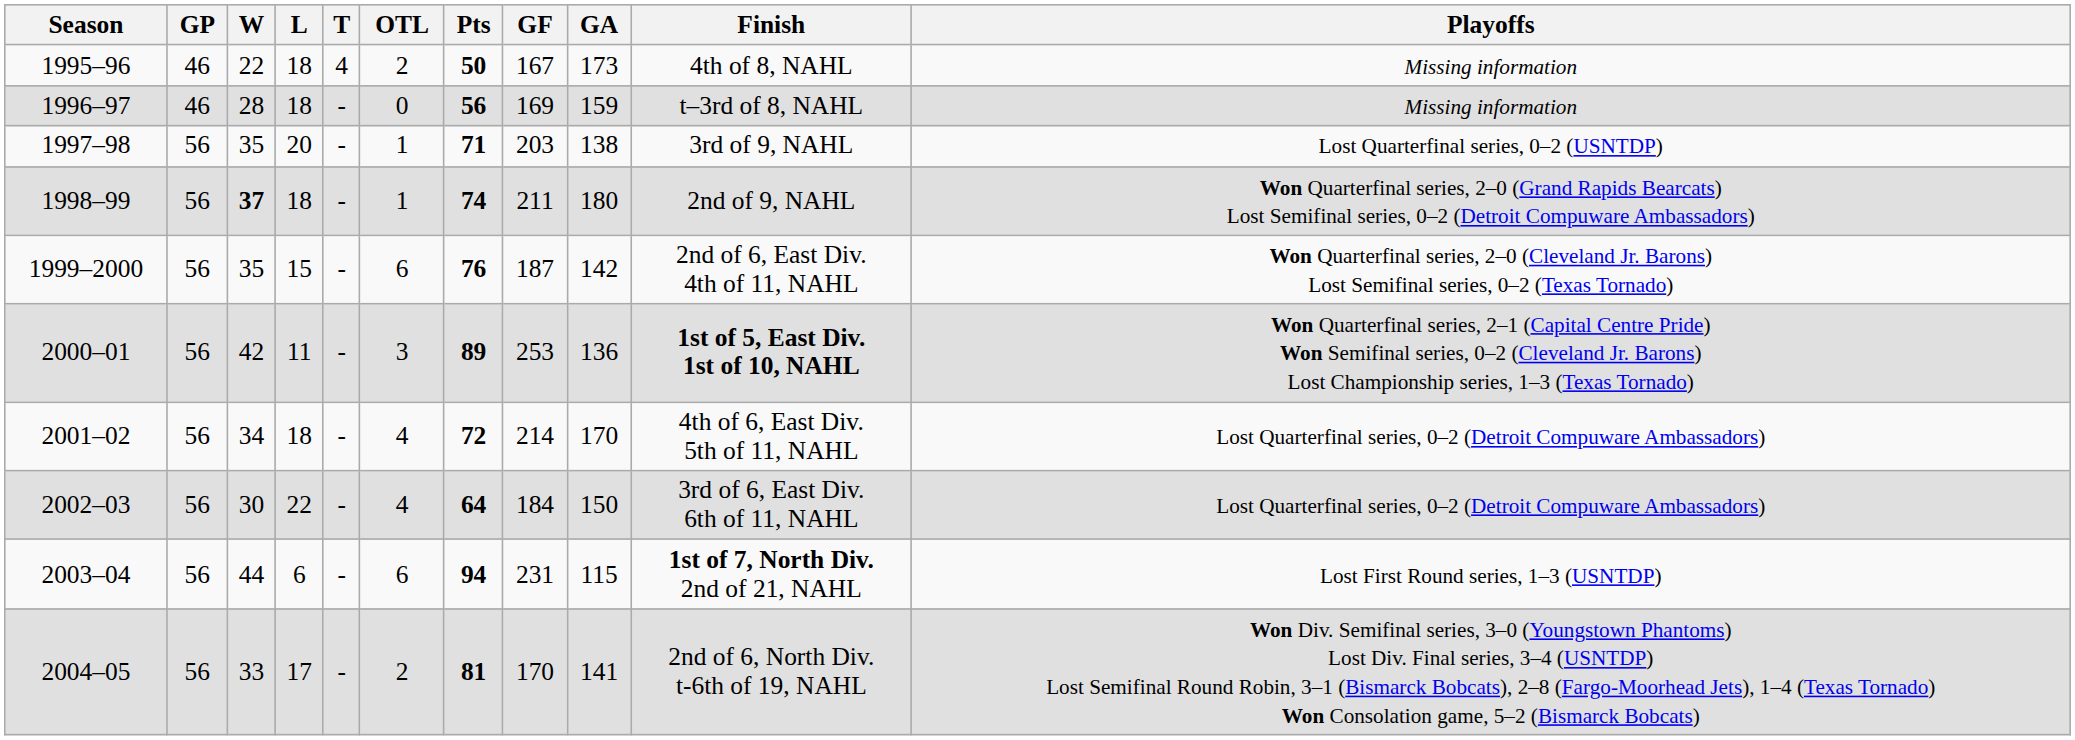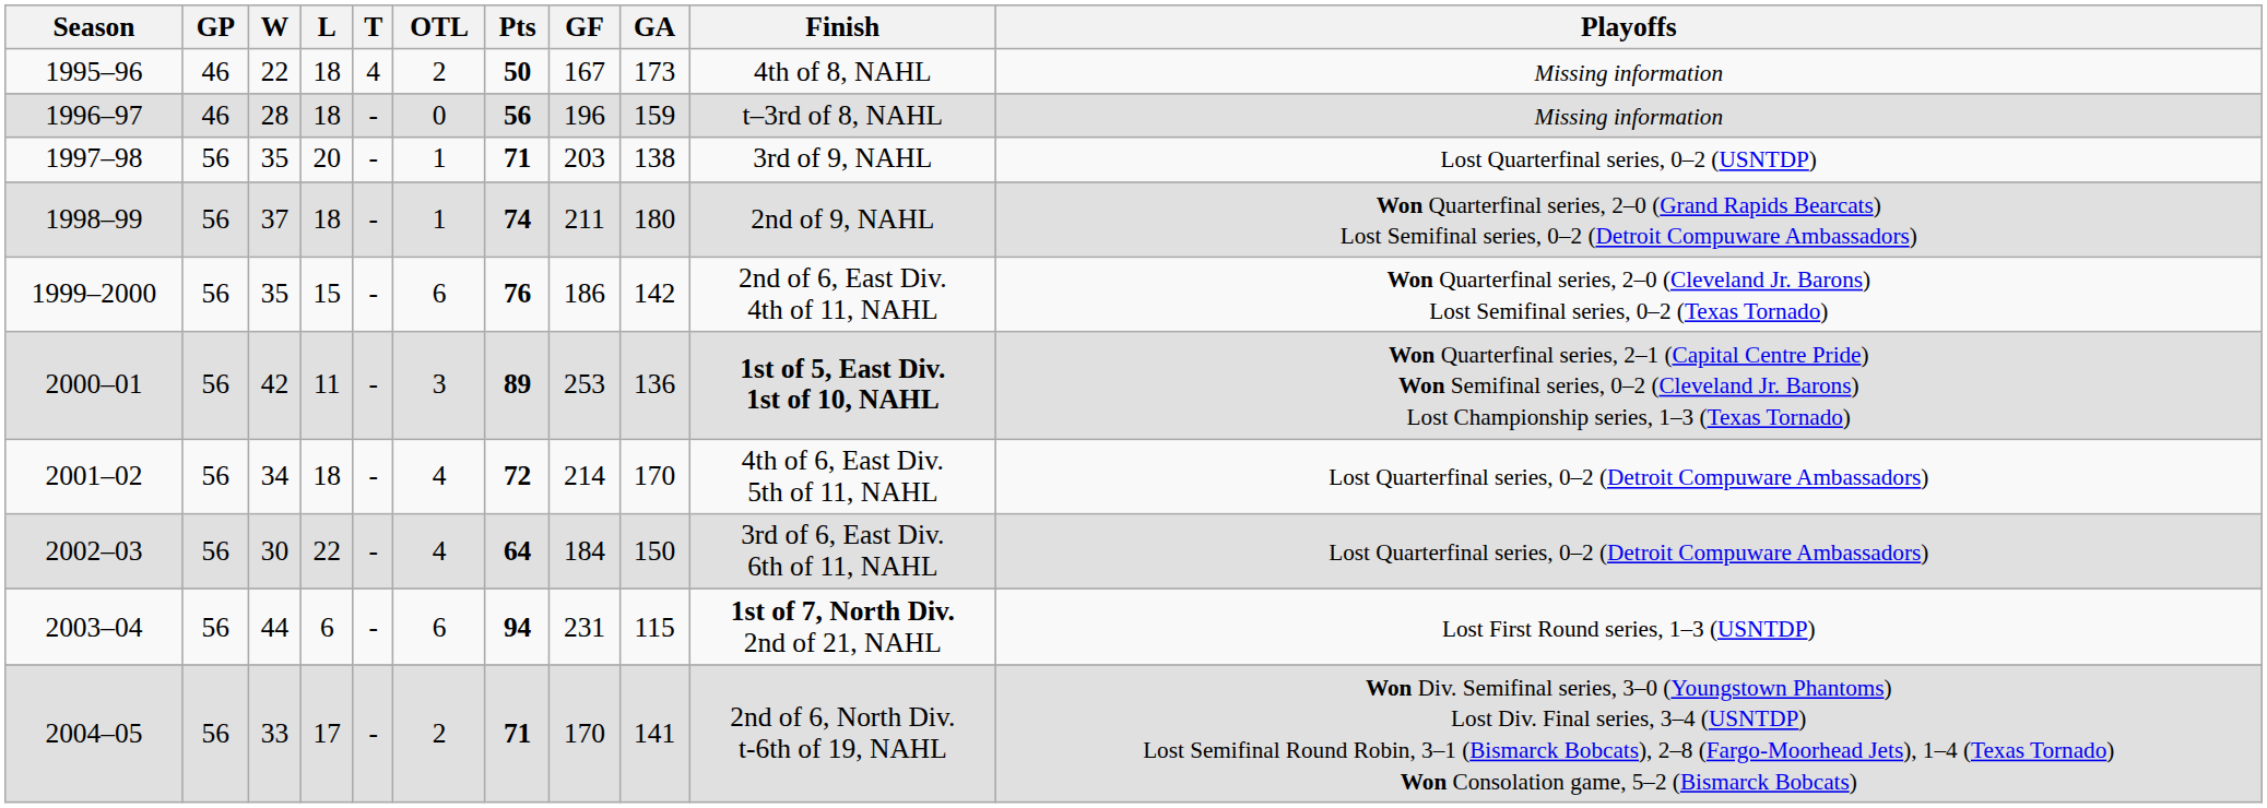 <table class="wikitable" style="text-align:center" width=1300>
 <tr>
 <th>Season</th>
 <th>GP</th>
 <th>W</th>
 <th>L</th>
 <th>T</th>
 <th>OTL</th>
 <th>Pts</th>
 <th>GF</th>
 <th>GA</th>
 <th>Finish</th>
 <th>Playoffs</th>
 </tr>
 <tr>
 <td>1995–96</td>
 <td>46</td>
 <td>22</td>
 <td>18</td>
 <td>4</td>
 <td>2</td>
 <td><strong>50</strong></td>
 <td>167</td>
 <td>173</td>
 <td>4th of 8, NAHL</td>
 <td><small><em>Missing information</em></small></td>
 </tr>
 <tr bgcolor=e0e0e0>
 <td>1996–97</td>
 <td>46</td>
 <td>28</td>
 <td>18</td>
 <td>-</td>
 <td>0</td>
 <td><strong>56</strong></td>
-<td>169</td>
+<td>196</td>
 <td>159</td>
 <td>t–3rd of 8, NAHL</td>
 <td><small><em>Missing information</em></small></td>
 </tr>
 <tr>
 <td>1997–98</td>
 <td>56</td>
 <td>35</td>
 <td>20</td>
 <td>-</td>
 <td>1</td>
 <td><strong>71</strong></td>
 <td>203</td>
 <td>138</td>
 <td>3rd of 9, NAHL</td>
 <td><small>Lost Quarterfinal series, 0–2 (<a href='#'>USNTDP</a>)</small></td>
 </tr>
 <tr bgcolor=e0e0e0>
 <td>1998–99</td>
 <td>56</td>
-<td><strong>37</strong></td>
+<td>37</td>
 <td>18</td>
 <td>-</td>
 <td>1</td>
 <td><strong>74</strong></td>
 <td>211</td>
 <td>180</td>
 <td>2nd of 9, NAHL</td>
 <td><small><strong>Won</strong> Quarterfinal series, 2–0 (<a href='#'>Grand Rapids Bearcats</a>)<br>Lost Semifinal series, 0–2 (<a href='#'>Detroit Compuware Ambassadors</a>)</small></td>
 </tr>
 <tr>
 <td>1999–2000</td>
 <td>56</td>
 <td>35</td>
 <td>15</td>
 <td>-</td>
 <td>6</td>
 <td><strong>76</strong></td>
-<td>187</td>
+<td>186</td>
 <td>142</td>
 <td>2nd of 6, East Div.<br>4th of 11, NAHL</td>
 <td><small><strong>Won</strong> Quarterfinal series, 2–0 (<a href='#'>Cleveland Jr. Barons</a>)<br>Lost Semifinal series, 0–2 (<a href='#'>Texas Tornado</a>)</small></td>
 </tr>
 <tr bgcolor=e0e0e0>
 <td>2000–01</td>
 <td>56</td>
 <td>42</td>
 <td>11</td>
 <td>-</td>
 <td>3</td>
 <td><strong>89</strong></td>
 <td>253</td>
 <td>136</td>
 <td><strong>1st of 5, East Div.</strong><br><strong>1st of 10, NAHL</strong></td>
 <td><small><strong>Won</strong> Quarterfinal series, 2–1 (<a href='#'>Capital Centre Pride</a>)<br><strong>Won</strong> Semifinal series, 0–2 (<a href='#'>Cleveland Jr. Barons</a>)<br>Lost Championship series, 1–3 (<a href='#'>Texas Tornado</a>)</small></td>
 </tr>
 <tr>
 <td>2001–02</td>
 <td>56</td>
 <td>34</td>
 <td>18</td>
 <td>-</td>
 <td>4</td>
 <td><strong>72</strong></td>
 <td>214</td>
 <td>170</td>
 <td>4th of 6, East Div.<br>5th of 11, NAHL</td>
 <td><small>Lost Quarterfinal series, 0–2 (<a href='#'>Detroit Compuware Ambassadors</a>)</small></td>
 </tr>
 <tr bgcolor=e0e0e0>
 <td>2002–03</td>
 <td>56</td>
 <td>30</td>
 <td>22</td>
 <td>-</td>
 <td>4</td>
 <td><strong>64</strong></td>
 <td>184</td>
 <td>150</td>
 <td>3rd of 6, East Div.<br>6th of 11, NAHL</td>
 <td><small>Lost Quarterfinal series, 0–2 (<a href='#'>Detroit Compuware Ambassadors</a>)</small></td>
 </tr>
 <tr>
 <td>2003–04</td>
 <td>56</td>
 <td>44</td>
 <td>6</td>
 <td>-</td>
 <td>6</td>
 <td><strong>94</strong></td>
 <td>231</td>
 <td>115</td>
 <td><strong>1st of 7, North Div.</strong><br>2nd of 21, NAHL</td>
 <td><small>Lost First Round series, 1–3 (<a href='#'>USNTDP</a>)</small></td>
 </tr>
 <tr bgcolor=e0e0e0>
 <td>2004–05</td>
 <td>56</td>
 <td>33</td>
 <td>17</td>
 <td>-</td>
 <td>2</td>
-<td><strong>81</strong></td>
+<td><strong>71</strong></td>
 <td>170</td>
 <td>141</td>
 <td>2nd of 6, North Div.<br>t-6th of 19, NAHL</td>
 <td><small><strong>Won</strong> Div. Semifinal series, 3–0 (<a href='#'>Youngstown Phantoms</a>)<br>Lost Div. Final series, 3–4 (<a href='#'>USNTDP</a>)<br>Lost Semifinal Round Robin, 3–1 (<a href='#'>Bismarck Bobcats</a>), 2–8 (<a href='#'>Fargo-Moorhead Jets</a>), 1–4 (<a href='#'>Texas Tornado</a>)<br><strong>Won</strong> Consolation game, 5–2 (<a href='#'>Bismarck Bobcats</a>)</small></td>
 </tr>
 </table>
